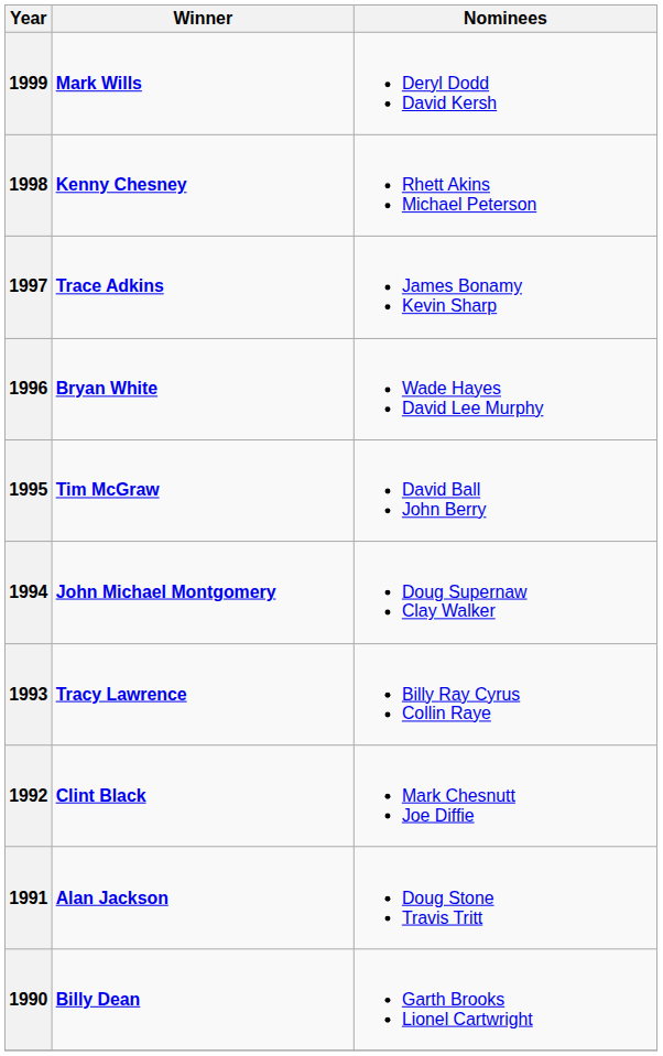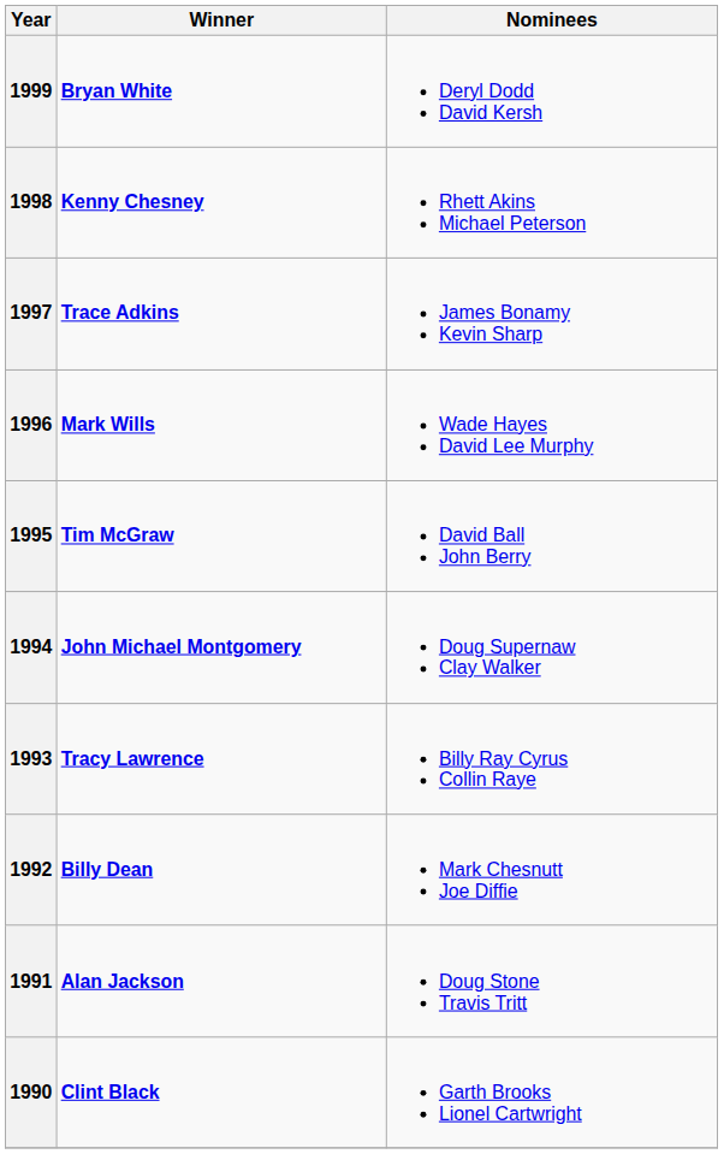 <table class="wikitable sortable">
 <tr>
 <th width="30px">Year</th>
 <th width="270px">Winner</th>
 <th width="270px">Nominees</th>
 </tr>
 <tr>
 <th>1999</th>
-<td> <strong><a href='#'>Mark Wills</a></strong></td>
+<td> <strong><a href='#'>Bryan White</a></strong></td>
 <td><br><ul><li><a href='#'>Deryl Dodd</a></li><li><a href='#'>David Kersh</a></li></ul></td>
 </tr>
 <tr>
 <th>1998</th>
 <td> <strong><a href='#'>Kenny Chesney</a></strong></td>
 <td><br><ul><li><a href='#'>Rhett Akins</a></li><li><a href='#'>Michael Peterson</a></li></ul></td>
 </tr>
 <tr>
 <th>1997</th>
 <td> <strong><a href='#'>Trace Adkins</a></strong></td>
 <td><br><ul><li><a href='#'>James Bonamy</a></li><li><a href='#'>Kevin Sharp</a></li></ul></td>
 </tr>
 <tr>
 <th>1996</th>
-<td> <strong><a href='#'>Bryan White</a></strong></td>
+<td> <strong><a href='#'>Mark Wills</a></strong></td>
 <td><br><ul><li><a href='#'>Wade Hayes</a></li><li><a href='#'>David Lee Murphy</a></li></ul></td>
 </tr>
 <tr>
 <th>1995</th>
 <td> <strong><a href='#'>Tim McGraw</a></strong></td>
 <td><br><ul><li><a href='#'>David Ball</a></li><li><a href='#'>John Berry</a></li></ul></td>
 </tr>
 <tr>
 <th>1994</th>
 <td> <strong><a href='#'>John Michael Montgomery</a></strong></td>
 <td><br><ul><li><a href='#'>Doug Supernaw</a></li><li><a href='#'>Clay Walker</a></li></ul></td>
 </tr>
 <tr>
 <th>1993</th>
 <td> <strong><a href='#'>Tracy Lawrence</a></strong></td>
 <td><br><ul><li><a href='#'>Billy Ray Cyrus</a></li><li><a href='#'>Collin Raye</a></li></ul></td>
 </tr>
 <tr>
 <th>1992</th>
-<td> <strong><a href='#'>Clint Black</a></strong></td>
+<td> <strong><a href='#'>Billy Dean</a></strong></td>
 <td><br><ul><li><a href='#'>Mark Chesnutt</a></li><li><a href='#'>Joe Diffie</a></li></ul></td>
 </tr>
 <tr>
 <th>1991</th>
 <td> <strong><a href='#'>Alan Jackson</a></strong></td>
 <td><br><ul><li><a href='#'>Doug Stone</a></li><li><a href='#'>Travis Tritt</a></li></ul></td>
 </tr>
 <tr>
 <th>1990</th>
-<td> <strong><a href='#'>Billy Dean</a></strong></td>
+<td> <strong><a href='#'>Clint Black</a></strong></td>
 <td><br><ul><li><a href='#'>Garth Brooks</a></li><li><a href='#'>Lionel Cartwright</a></li></ul></td>
 </tr>
 <tr>
 </tr>
 </table>
